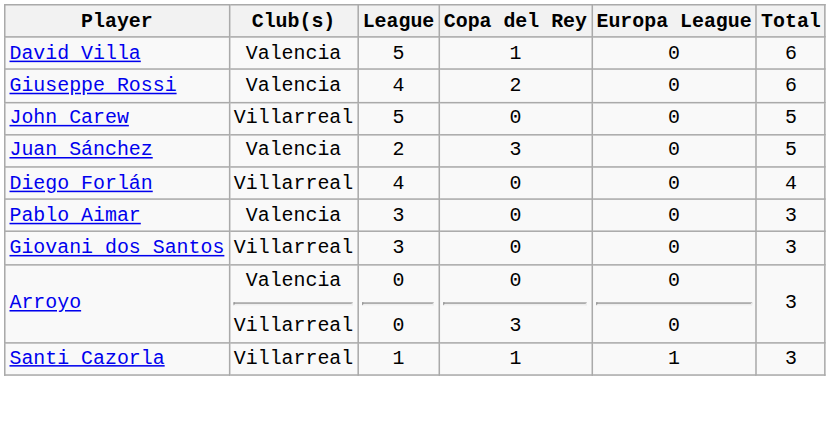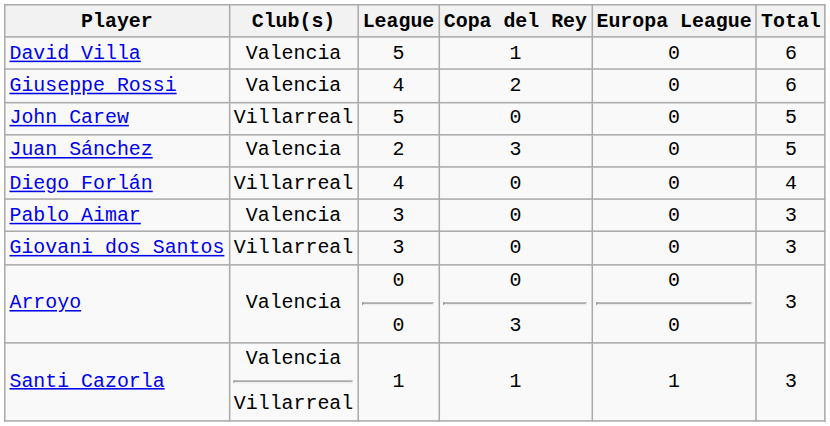 <table class="wikitable">
 <tr>
 <th>Player</th>
 <th>Club(s)</th>
 <th>League</th>
 <th>Copa del Rey</th>
 <th>Europa League</th>
 <th>Total</th>
 </tr>
 <tr>
 <td> <a href='#'>David Villa</a></td>
 <td align="center">Valencia</td>
 <td align="center">5</td>
 <td align="center">1</td>
 <td align="center">0</td>
 <td align="center">6</td>
 </tr>
 <tr>
 <td> <a href='#'>Giuseppe Rossi</a></td>
 <td align="center">Valencia</td>
 <td align="center">4</td>
 <td align="center">2</td>
 <td align="center">0</td>
 <td align="center">6</td>
 </tr>
 <tr>
 <td> <a href='#'>John Carew</a></td>
 <td align="center">Villarreal</td>
 <td align="center">5</td>
 <td align="center">0</td>
 <td align="center">0</td>
 <td align="center">5</td>
 </tr>
 <tr>
 <td> <a href='#'>Juan Sánchez</a></td>
 <td align="center">Valencia</td>
 <td align="center">2</td>
 <td align="center">3</td>
 <td align="center">0</td>
 <td align="center">5</td>
 </tr>
 <tr>
 <td> <a href='#'>Diego Forlán</a></td>
 <td align="center">Villarreal</td>
 <td align="center">4</td>
 <td align="center">0</td>
 <td align="center">0</td>
 <td align="center">4</td>
 </tr>
 <tr>
 <td> <a href='#'>Pablo Aimar</a></td>
 <td align="center">Valencia</td>
 <td align="center">3</td>
 <td align="center">0</td>
 <td align="center">0</td>
 <td align="center">3</td>
 </tr>
 <tr>
 <td> <a href='#'>Giovani dos Santos</a></td>
 <td align="center">Villarreal</td>
 <td align="center">3</td>
 <td align="center">0</td>
 <td align="center">0</td>
 <td align="center">3</td>
 </tr>
 <tr>
 <td> <a href='#'>Arroyo</a></td>
-<td align="center">Valencia<hr>Villarreal</td>
+<td align="center">Valencia</td>
 <td align="center">0<hr>0</td>
 <td align="center">0<hr>3</td>
 <td align="center">0<hr>0</td>
 <td align="center">3</td>
 </tr>
 <tr>
 <td> <a href='#'>Santi Cazorla</a></td>
-<td align="center">Villarreal</td>
+<td align="center">Valencia<hr>Villarreal</td>
 <td align="center">1</td>
 <td align="center">1</td>
 <td align="center">1</td>
 <td align="center">3</td>
 </tr>
 </table>
